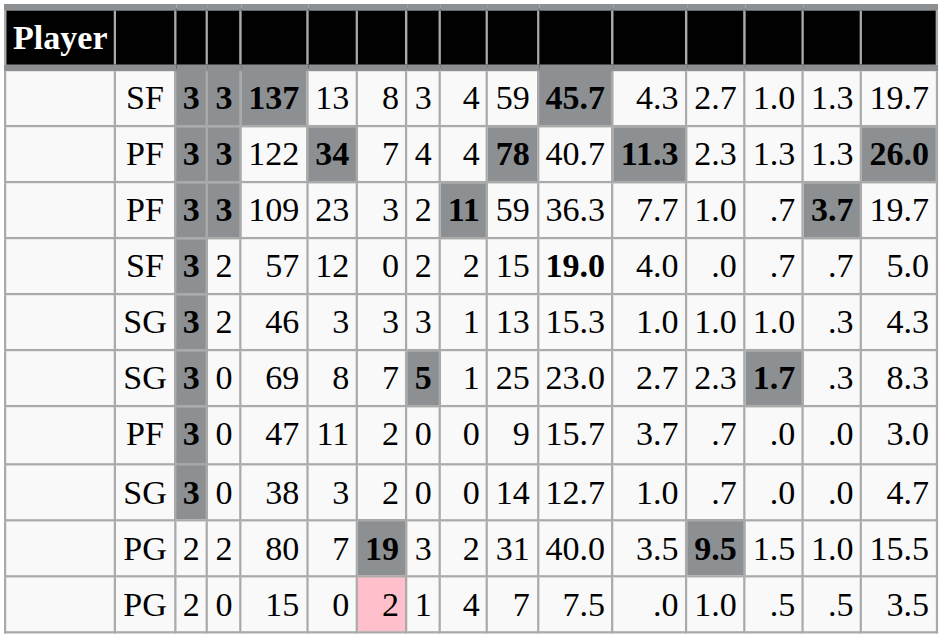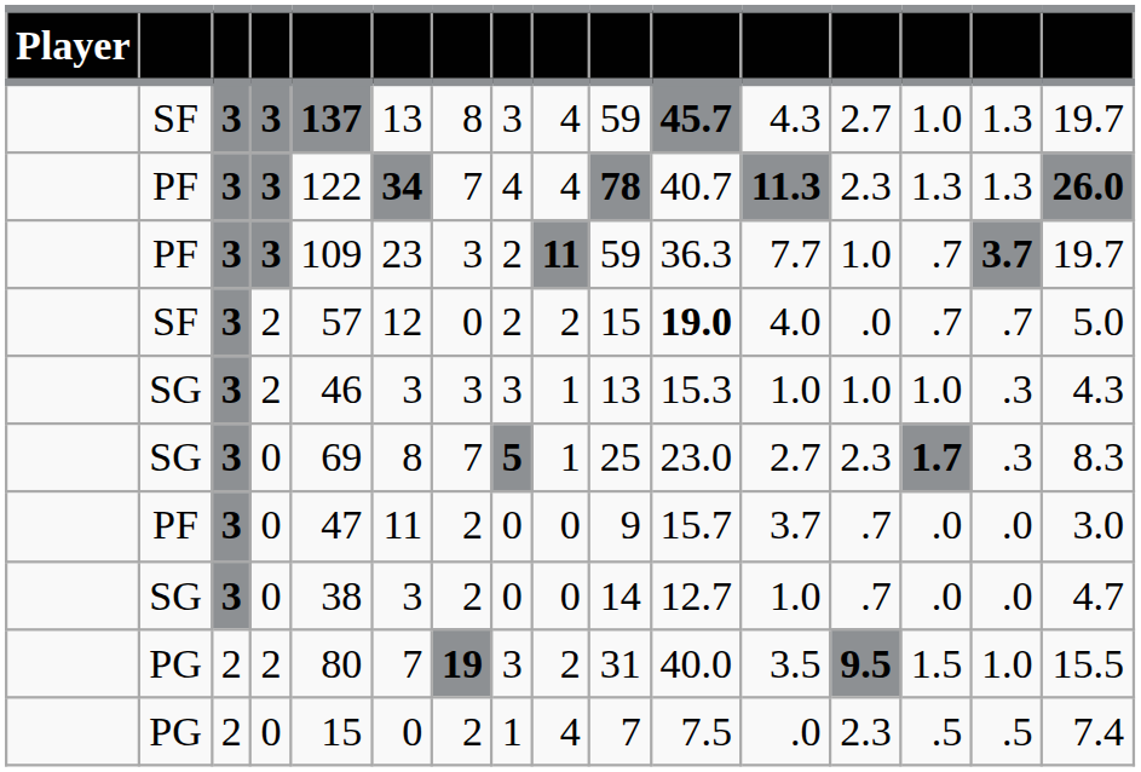 <table class="wikitable sortable" style="font-size: 95%; text-align:right;">
 <tr>
 <th style="background:#010101; color:#FFFFFF; border-top:#8D9093 3px solid; border-bottom:#8D9093 3px solid;">Player</th>
 <th style="background:#010101; color:#FFFFFF; border-top:#8D9093 3px solid; border-bottom:#8D9093 3px solid;"></th>
 <th style="background:#010101; color:#FFFFFF; border-top:#8D9093 3px solid; border-bottom:#8D9093 3px solid;"></th>
 <th style="background:#010101; color:#FFFFFF; border-top:#8D9093 3px solid; border-bottom:#8D9093 3px solid;"></th>
 <th style="background:#010101; color:#FFFFFF; border-top:#8D9093 3px solid; border-bottom:#8D9093 3px solid;"></th>
 <th style="background:#010101; color:#FFFFFF; border-top:#8D9093 3px solid; border-bottom:#8D9093 3px solid;"></th>
 <th style="background:#010101; color:#FFFFFF; border-top:#8D9093 3px solid; border-bottom:#8D9093 3px solid;"></th>
 <th style="background:#010101; color:#FFFFFF; border-top:#8D9093 3px solid; border-bottom:#8D9093 3px solid;"></th>
 <th style="background:#010101; color:#FFFFFF; border-top:#8D9093 3px solid; border-bottom:#8D9093 3px solid;"></th>
 <th style="background:#010101; color:#FFFFFF; border-top:#8D9093 3px solid; border-bottom:#8D9093 3px solid;"></th>
 <th style="background:#010101; color:#FFFFFF; border-top:#8D9093 3px solid; border-bottom:#8D9093 3px solid;"></th>
 <th style="background:#010101; color:#FFFFFF; border-top:#8D9093 3px solid; border-bottom:#8D9093 3px solid;"></th>
 <th style="background:#010101; color:#FFFFFF; border-top:#8D9093 3px solid; border-bottom:#8D9093 3px solid;"></th>
 <th style="background:#010101; color:#FFFFFF; border-top:#8D9093 3px solid; border-bottom:#8D9093 3px solid;"></th>
 <th style="background:#010101; color:#FFFFFF; border-top:#8D9093 3px solid; border-bottom:#8D9093 3px solid;"></th>
 <th style="background:#010101; color:#FFFFFF; border-top:#8D9093 3px solid; border-bottom:#8D9093 3px solid;"></th>
 </tr>
 <tr>
 <td style="text-align:left;"></td>
 <td style="text-align:center;">SF</td>
 <td style="background:#8D9093; color:#010101;"><strong>3</strong></td>
 <td style="background:#8D9093; color:#010101;"><strong>3</strong></td>
 <td style="background:#8D9093; color:#010101;"><strong>137</strong></td>
 <td>13</td>
 <td>8</td>
 <td>3</td>
 <td>4</td>
 <td>59</td>
 <td style="background:#8D9093; color:#010101;"><strong>45.7</strong></td>
 <td>4.3</td>
 <td>2.7</td>
 <td>1.0</td>
 <td>1.3</td>
 <td>19.7</td>
 </tr>
 <tr>
 <td style="text-align:left;"></td>
 <td style="text-align:center;">PF</td>
 <td style="background:#8D9093; color:#010101;"><strong>3</strong></td>
 <td style="background:#8D9093; color:#010101;"><strong>3</strong></td>
 <td>122</td>
 <td style="background:#8D9093; color:#010101;"><strong>34</strong></td>
 <td>7</td>
 <td>4</td>
 <td>4</td>
 <td style="background:#8D9093; color:#010101;"><strong>78</strong></td>
 <td>40.7</td>
 <td style="background:#8D9093; color:#010101;"><strong>11.3</strong></td>
 <td>2.3</td>
 <td>1.3</td>
 <td>1.3</td>
 <td style="background:#8D9093; color:#010101;"><strong>26.0</strong></td>
 </tr>
 <tr>
 <td style="text-align:left;"></td>
 <td style="text-align:center;">PF</td>
 <td style="background:#8D9093; color:#010101;"><strong>3</strong></td>
 <td style="background:#8D9093; color:#010101;"><strong>3</strong></td>
 <td>109</td>
 <td>23</td>
 <td>3</td>
 <td>2</td>
 <td style="background:#8D9093; color:#010101;"><strong>11</strong></td>
 <td>59</td>
 <td>36.3</td>
 <td>7.7</td>
 <td>1.0</td>
 <td>.7</td>
 <td style="background:#8D9093; color:#010101;"><strong>3.7</strong></td>
 <td>19.7</td>
 </tr>
 <tr>
 <td style="text-align:left;"></td>
 <td style="text-align:center;">SF</td>
 <td style="background:#8D9093; color:#010101;"><strong>3</strong></td>
 <td>2</td>
 <td>57</td>
 <td>12</td>
 <td>0</td>
 <td>2</td>
 <td>2</td>
 <td>15</td>
 <td><strong>19.0</strong></td>
 <td>4.0</td>
 <td>.0</td>
 <td>.7</td>
 <td>.7</td>
 <td>5.0</td>
 </tr>
 <tr>
 <td style="text-align:left;"></td>
 <td style="text-align:center;">SG</td>
 <td style="background:#8D9093; color:#010101;"><strong>3</strong></td>
 <td>2</td>
 <td>46</td>
 <td>3</td>
 <td>3</td>
 <td>3</td>
 <td>1</td>
 <td>13</td>
 <td>15.3</td>
 <td>1.0</td>
 <td>1.0</td>
 <td>1.0</td>
 <td>.3</td>
 <td>4.3</td>
 </tr>
 <tr>
 <td style="text-align:left;"></td>
 <td style="text-align:center;">SG</td>
 <td style="background:#8D9093; color:#010101;"><strong>3</strong></td>
 <td>0</td>
 <td>69</td>
 <td>8</td>
 <td>7</td>
 <td style="background:#8D9093; color:#010101;"><strong>5</strong></td>
 <td>1</td>
 <td>25</td>
 <td>23.0</td>
 <td>2.7</td>
 <td>2.3</td>
 <td style="background:#8D9093; color:#010101;"><strong>1.7</strong></td>
 <td>.3</td>
 <td>8.3</td>
 </tr>
 <tr>
 <td style="text-align:left;"></td>
 <td style="text-align:center;">PF</td>
 <td style="background:#8D9093; color:#010101;"><strong>3</strong></td>
 <td>0</td>
 <td>47</td>
 <td>11</td>
 <td>2</td>
 <td>0</td>
 <td>0</td>
 <td>9</td>
 <td>15.7</td>
 <td>3.7</td>
 <td>.7</td>
 <td>.0</td>
 <td>.0</td>
 <td>3.0</td>
 </tr>
 <tr>
 <td style="text-align:left;"></td>
 <td style="text-align:center;">SG</td>
 <td style="background:#8D9093; color:#010101;"><strong>3</strong></td>
 <td>0</td>
 <td>38</td>
 <td>3</td>
 <td>2</td>
 <td>0</td>
 <td>0</td>
 <td>14</td>
 <td>12.7</td>
 <td>1.0</td>
 <td>.7</td>
 <td>.0</td>
 <td>.0</td>
 <td>4.7</td>
 </tr>
 <tr>
 <td style="text-align:left;"></td>
 <td style="text-align:center;">PG</td>
 <td>2</td>
 <td>2</td>
 <td>80</td>
 <td>7</td>
 <td style="background:#8D9093; color:#010101;"><strong>19</strong></td>
 <td>3</td>
 <td>2</td>
 <td>31</td>
 <td>40.0</td>
 <td>3.5</td>
 <td style="background:#8D9093; color:#010101;"><strong>9.5</strong></td>
 <td>1.5</td>
 <td>1.0</td>
 <td>15.5</td>
 </tr>
 <tr>
 <td style="text-align:left;"></td>
 <td style="text-align:center;">PG</td>
 <td>2</td>
 <td>0</td>
 <td>15</td>
 <td>0</td>
-<td style="background: pink;">2</td>
+<td>2</td>
 <td>1</td>
 <td>4</td>
 <td>7</td>
 <td>7.5</td>
 <td>.0</td>
-<td>1.0</td>
+<td>2.3</td>
 <td>.5</td>
 <td>.5</td>
-<td>3.5</td>
+<td>7.4</td>
 </tr>
 </table>
